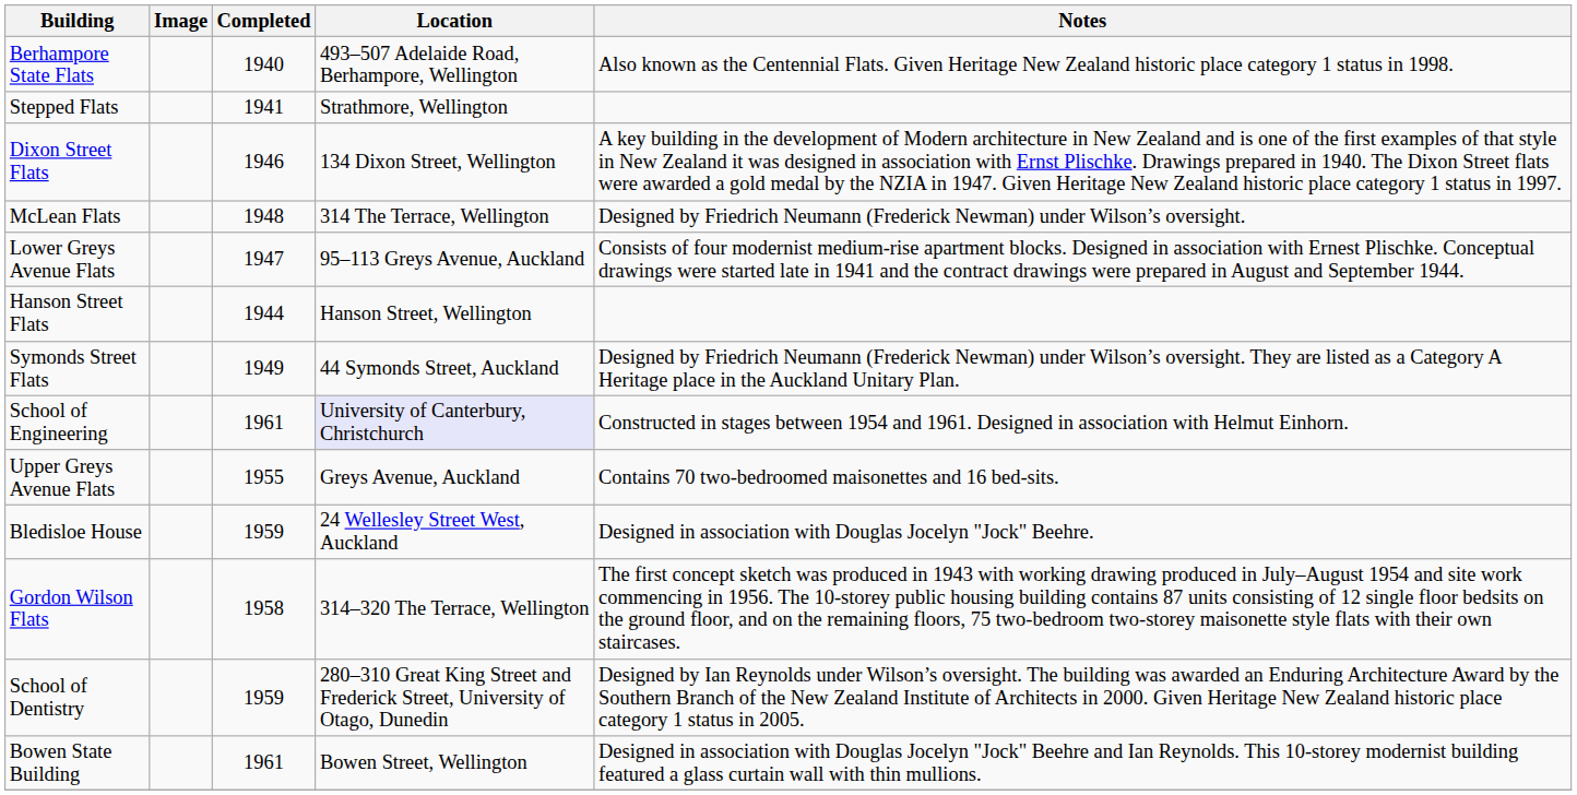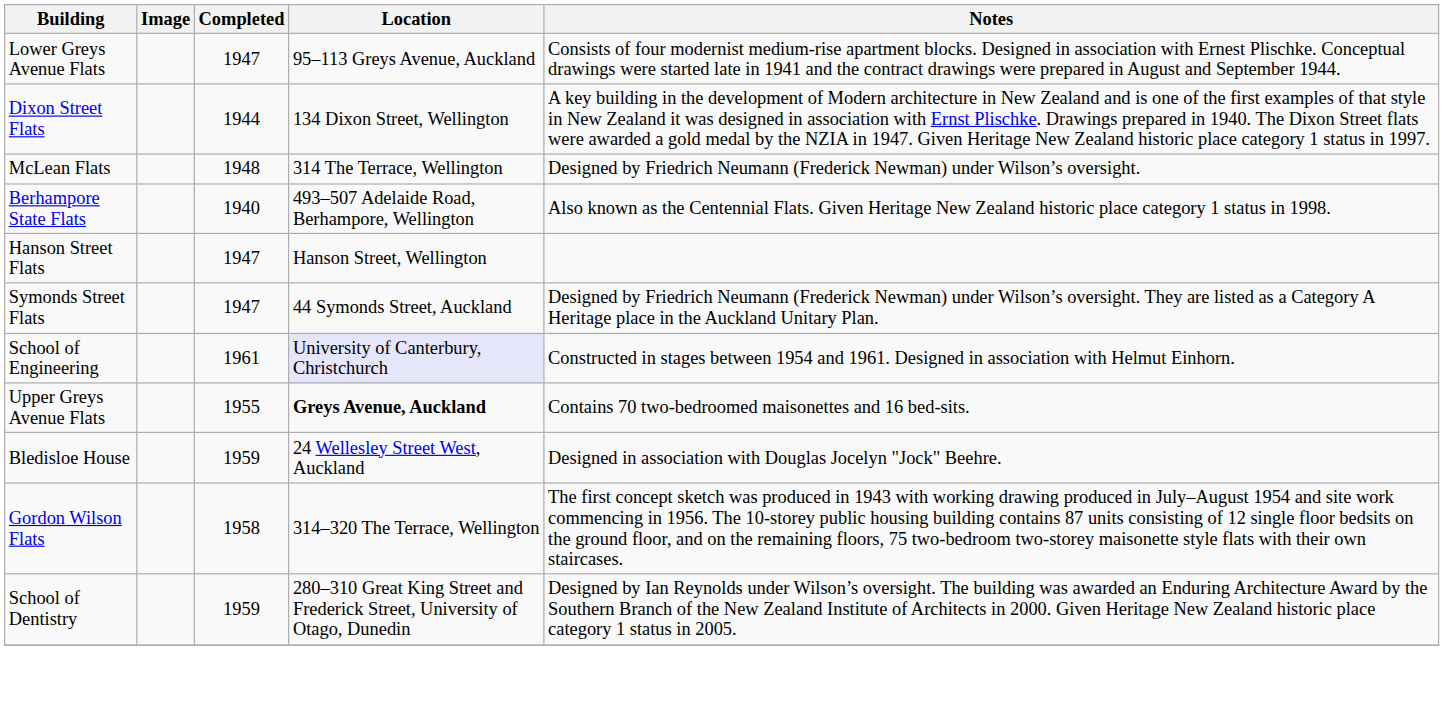 <table class="wikitable">
 <tr a>
 <th>Building</th>
 <th>Image</th>
 <th>Completed</th>
 <th>Location</th>
 <th>Notes</th>
 </tr>
 <tr>
-<td><a href='#'>Berhampore State Flats</a></td>
+<td>Lower Greys Avenue Flats</td>
 <td></td>
-<td align=center>1940</td>
-<td>493–507 Adelaide Road, Berhampore, Wellington</td>
-<td>Also known as the Centennial Flats. Given Heritage New Zealand historic place category 1 status in 1998.</td>
-</tr>
-<tr>
-<td>Stepped Flats</td>
-<td></td>
-<td align=center>1941</td>
-<td>Strathmore, Wellington</td>
-<td></td>
+<td align=center>1947</td>
+<td>95–113 Greys Avenue, Auckland</td>
+<td>Consists of four modernist medium-rise apartment blocks. Designed in association with Ernest Plischke. Conceptual drawings were started late in 1941 and the contract drawings were prepared in August and September 1944.</td>
 </tr>
 <tr>
 <td><a href='#'>Dixon Street Flats</a></td>
 <td></td>
-<td align=center>1946</td>
+<td align=center>1944</td>
 <td>134 Dixon Street, Wellington</td>
 <td>A key building in the development of Modern architecture in New Zealand and is one of the first examples of that style in New Zealand it was designed in association with <a href='#'>Ernst Plischke</a>. Drawings prepared in 1940. The Dixon Street flats were awarded a gold medal by the NZIA in 1947. Given Heritage New Zealand historic place category 1 status in 1997.</td>
 </tr>
 <tr>
 <td>McLean Flats</td>
 <td></td>
 <td align=center>1948</td>
 <td>314 The Terrace, Wellington</td>
 <td>Designed by Friedrich Neumann (Frederick Newman) under Wilson’s oversight.</td>
 </tr>
 <tr>
-<td>Lower Greys Avenue Flats</td>
+<td><a href='#'>Berhampore State Flats</a></td>
 <td></td>
-<td align=center>1947</td>
-<td>95–113 Greys Avenue, Auckland</td>
-<td>Consists of four modernist medium-rise apartment blocks. Designed in association with Ernest Plischke. Conceptual drawings were started late in 1941 and the contract drawings were prepared in August and September 1944.</td>
+<td align=center>1940</td>
+<td>493–507 Adelaide Road, Berhampore, Wellington</td>
+<td>Also known as the Centennial Flats. Given Heritage New Zealand historic place category 1 status in 1998.</td>
 </tr>
 <tr>
 <td>Hanson Street Flats</td>
 <td></td>
-<td align=center>1944</td>
+<td align=center>1947</td>
 <td>Hanson Street, Wellington</td>
 <td></td>
 </tr>
 <tr>
 <td>Symonds Street Flats</td>
 <td></td>
-<td align=center>1949</td>
+<td align=center>1947</td>
 <td>44 Symonds Street,  Auckland</td>
 <td>Designed by Friedrich Neumann (Frederick Newman) under Wilson’s oversight. They are listed as a Category A Heritage place in the Auckland Unitary Plan.</td>
 </tr>
 <tr>
 <td>School of Engineering</td>
 <td></td>
 <td align=center>1961</td>
 <td style="background: lavender;">University of Canterbury, Christchurch</td>
 <td>Constructed in stages between 1954 and 1961. Designed in association with Helmut Einhorn.</td>
 </tr>
 <tr>
 <td>Upper Greys Avenue Flats</td>
 <td></td>
 <td align=center>1955</td>
-<td>Greys Avenue, Auckland</td>
+<td><strong>Greys Avenue, Auckland</strong></td>
 <td>Contains 70 two-bedroomed maisonettes and 16 bed-sits.</td>
 </tr>
 <tr>
 <td>Bledisloe House</td>
 <td></td>
 <td align=center>1959</td>
 <td>24 <a href='#'>Wellesley Street West</a>, Auckland</td>
 <td>Designed in association with Douglas Jocelyn "Jock" Beehre.</td>
 </tr>
 <tr>
 <td><a href='#'>Gordon Wilson Flats</a></td>
 <td></td>
 <td align=center>1958</td>
 <td>314–320 The Terrace, Wellington</td>
 <td>The first concept sketch was produced in 1943 with working drawing produced in July–August 1954 and site work commencing in 1956. The 10-storey public housing building contains 87 units consisting of  12 single floor bedsits on the ground floor, and on the remaining floors, 75 two-bedroom two-storey maisonette style flats with their own staircases.</td>
 </tr>
 <tr>
 <td>School of Dentistry</td>
 <td></td>
 <td align=center>1959</td>
 <td>280–310 Great King Street and Frederick Street, University of Otago, Dunedin</td>
 <td>Designed by Ian Reynolds under Wilson’s oversight. The building was awarded an Enduring Architecture Award by the Southern Branch of the New Zealand Institute of Architects in 2000. Given Heritage New Zealand historic place category 1 status in 2005.</td>
 </tr>
 <tr>
-<td>Bowen State Building</td>
-<td></td>
-<td align=center>1961</td>
-<td>Bowen Street, Wellington</td>
-<td>Designed in association with Douglas Jocelyn "Jock" Beehre and Ian Reynolds. This 10-storey modernist building featured a glass curtain wall with thin mullions.</td>
-</tr>
-<tr>
 </tr>
 </table>
